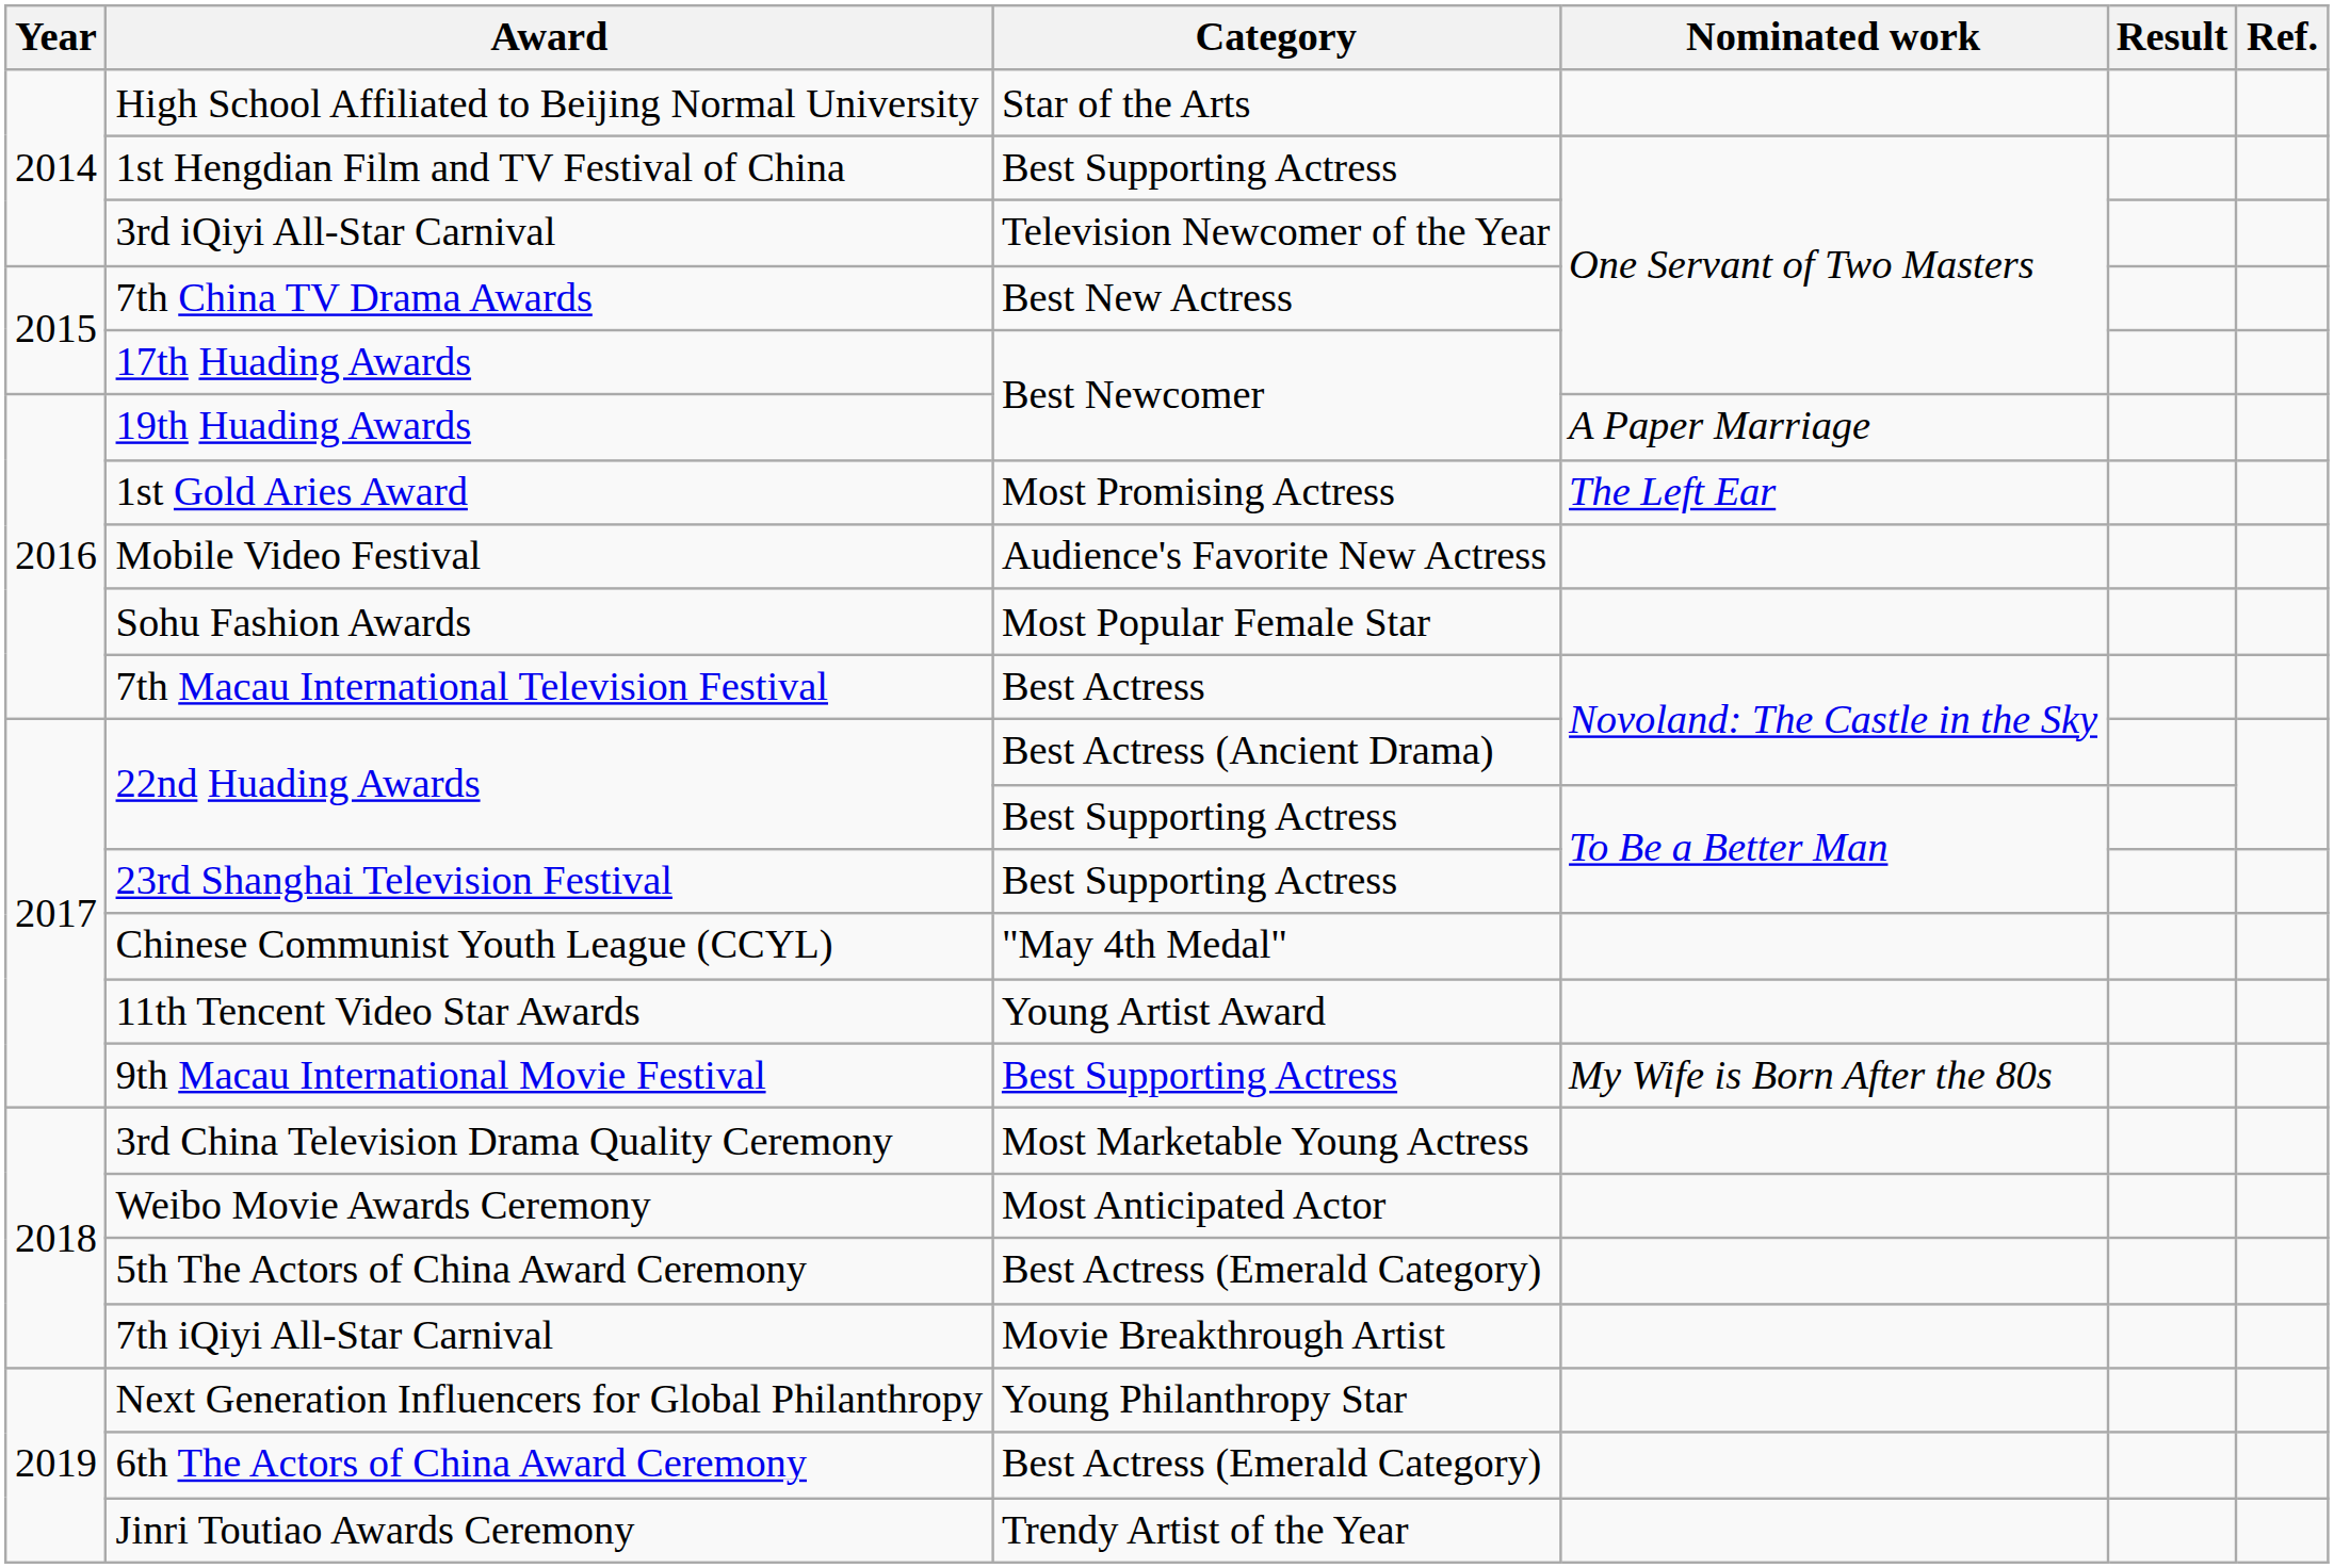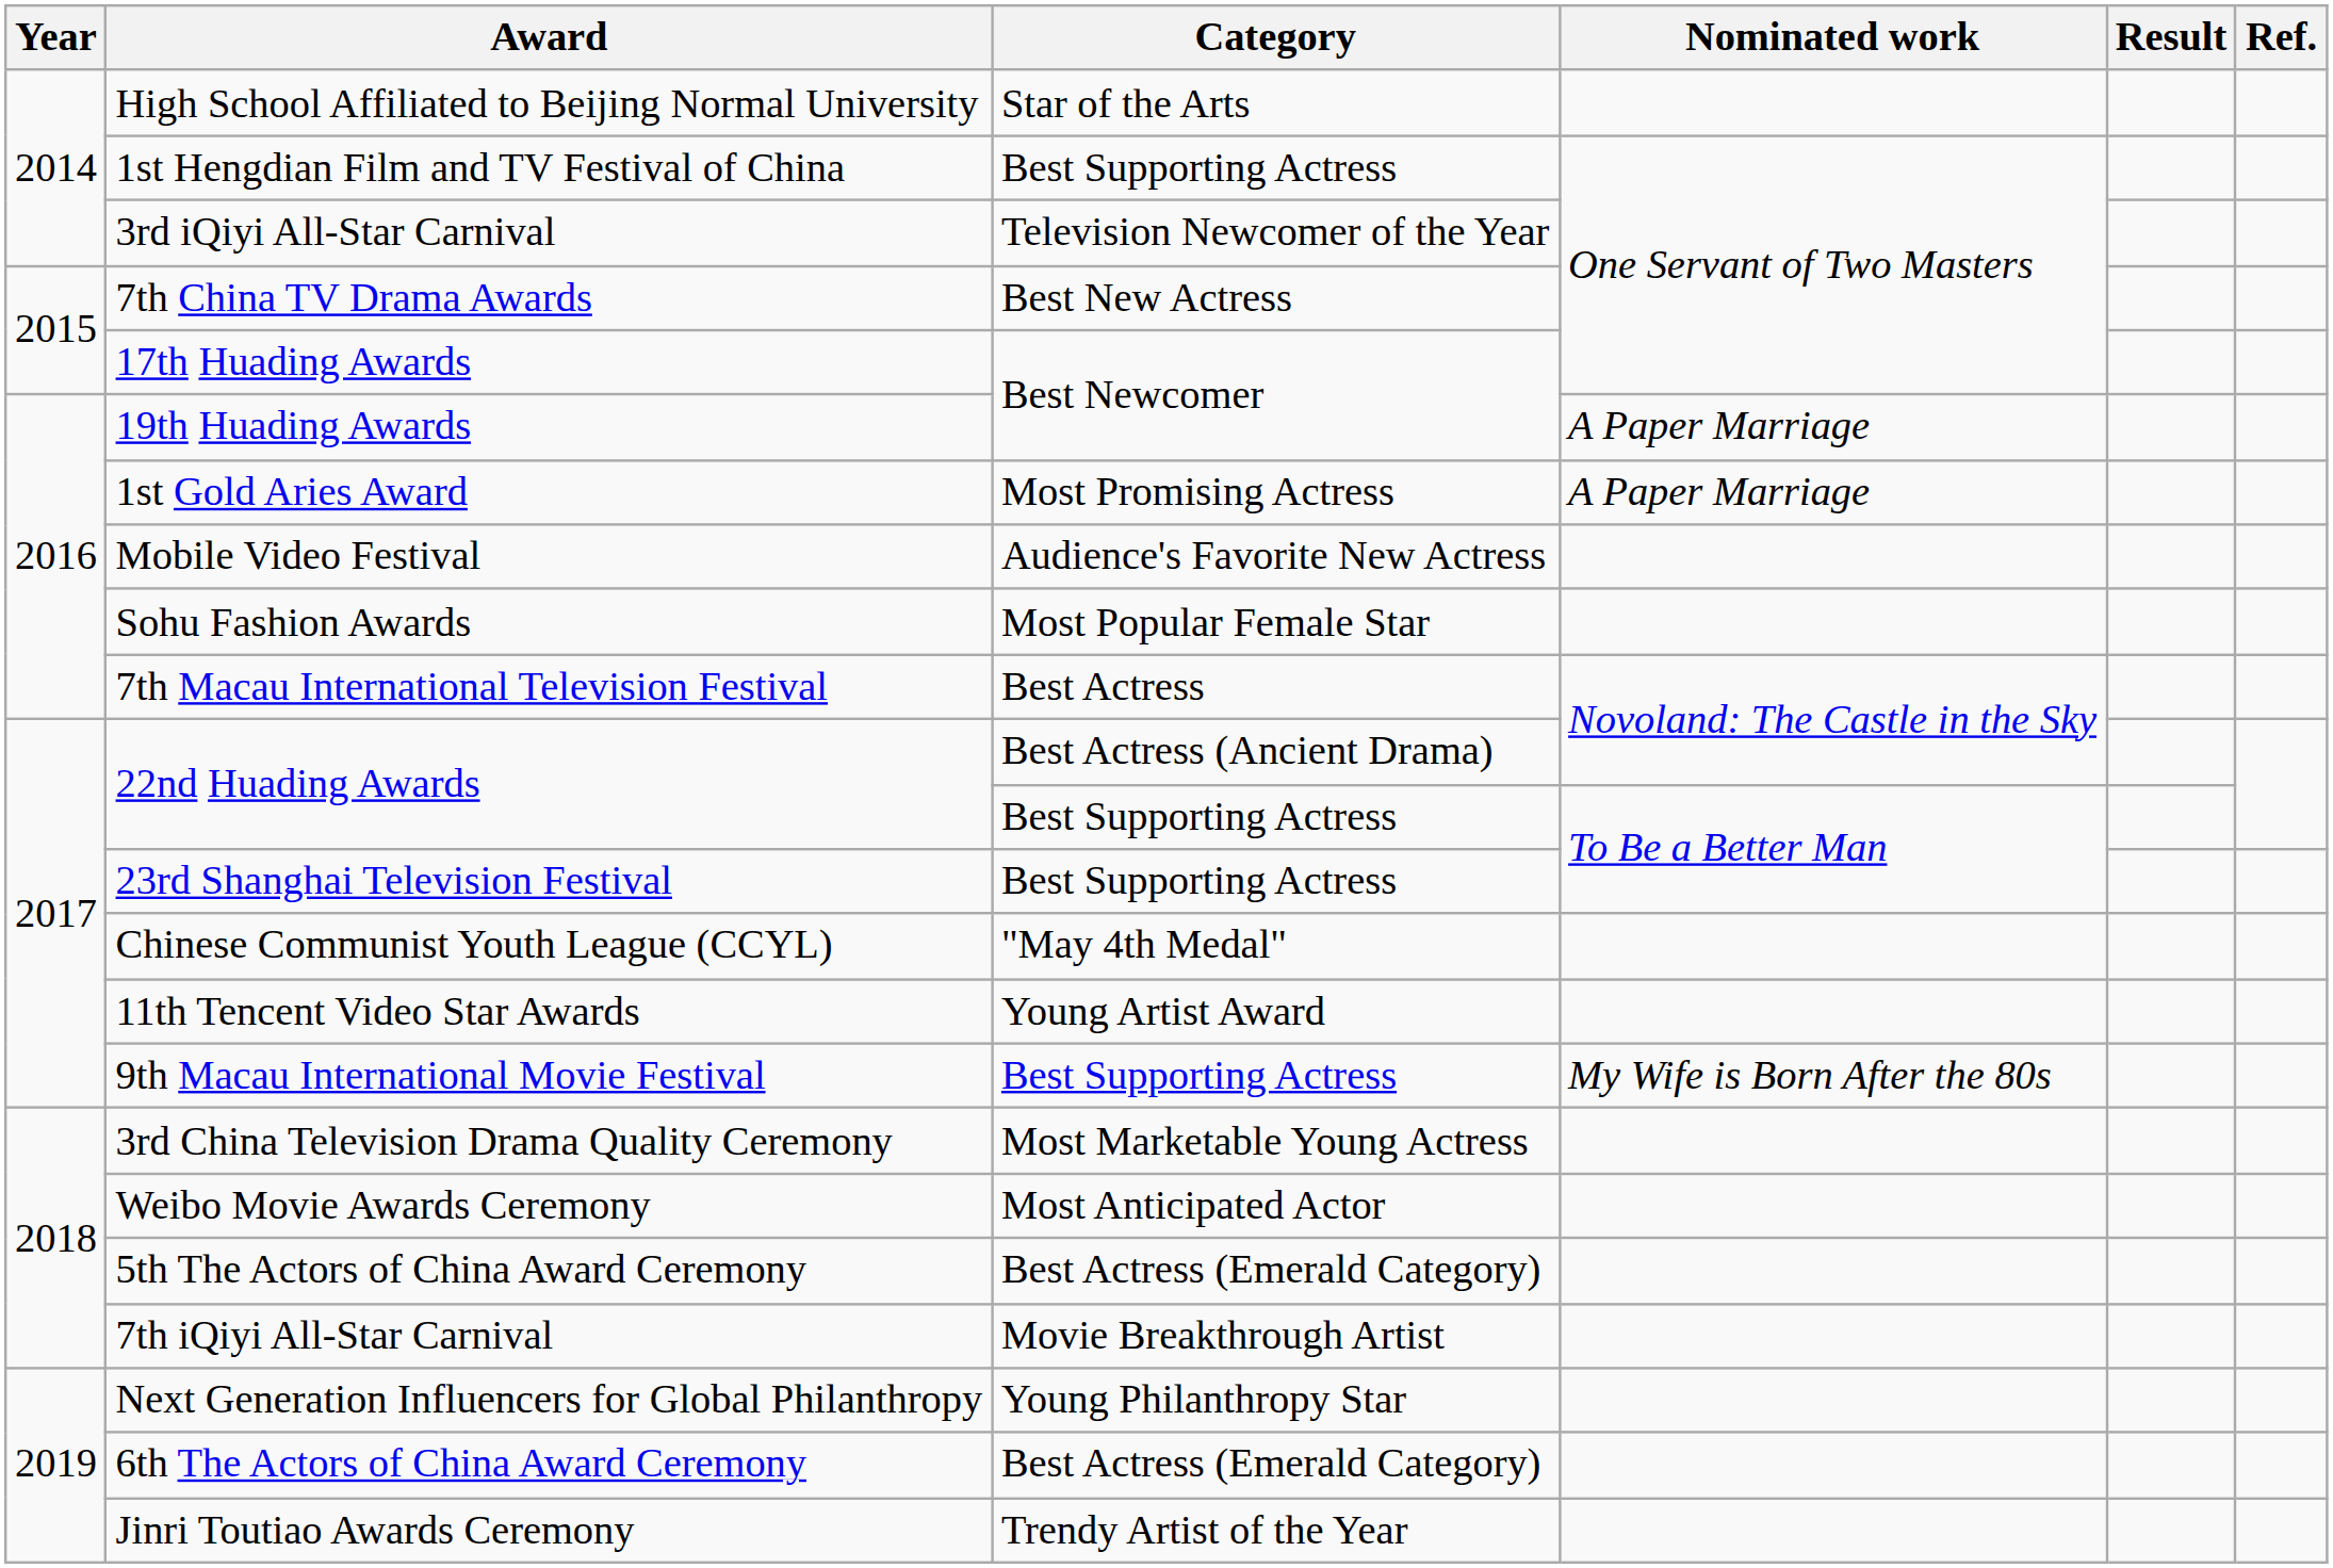 <table class="wikitable">
 <tr>
 <th>Year</th>
 <th>Award</th>
 <th>Category</th>
 <th>Nominated work</th>
 <th>Result</th>
 <th>Ref.</th>
 </tr>
 <tr>
 <td rowspan=3>2014</td>
 <td>High School Affiliated to Beijing Normal University</td>
 <td>Star of the Arts</td>
 <td></td>
 <td></td>
 <td></td>
 </tr>
 <tr>
 <td>1st Hengdian Film and TV Festival of China</td>
 <td>Best Supporting Actress</td>
 <td rowspan=4><em>One Servant of Two Masters</em></td>
 <td></td>
 <td></td>
 </tr>
 <tr>
 <td>3rd iQiyi All-Star Carnival</td>
 <td>Television Newcomer of the Year</td>
 <td></td>
 <td></td>
 </tr>
 <tr>
 <td rowspan=2>2015</td>
 <td>7th <a href='#'>China TV Drama Awards</a></td>
 <td>Best New Actress</td>
 <td></td>
 <td></td>
 </tr>
 <tr>
 <td><a href='#'>17th</a> <a href='#'>Huading Awards</a></td>
 <td rowspan=2>Best Newcomer</td>
 <td></td>
 <td></td>
 </tr>
 <tr>
 <td rowspan=5>2016</td>
 <td><a href='#'>19th</a> <a href='#'>Huading Awards</a></td>
 <td><em>A Paper Marriage</em></td>
 <td></td>
 <td></td>
 </tr>
 <tr>
 <td>1st <a href='#'>Gold Aries Award</a></td>
 <td>Most Promising Actress</td>
-<td><em><a href='#'>The Left Ear</a></em></td>
+<td><em>A Paper Marriage</em></td>
 <td></td>
 <td></td>
 </tr>
 <tr>
 <td>Mobile Video Festival</td>
 <td>Audience's Favorite New Actress</td>
 <td></td>
 <td></td>
 <td></td>
 </tr>
 <tr>
 <td>Sohu Fashion Awards</td>
 <td>Most Popular Female Star</td>
 <td></td>
 <td></td>
 <td></td>
 </tr>
 <tr>
 <td>7th <a href='#'>Macau International Television Festival</a></td>
 <td>Best Actress</td>
 <td rowspan=2><em><a href='#'>Novoland: The Castle in the Sky</a></em></td>
 <td></td>
 <td></td>
 </tr>
 <tr>
 <td rowspan=6>2017</td>
 <td rowspan=2><a href='#'>22nd</a> <a href='#'>Huading Awards</a></td>
 <td>Best Actress (Ancient Drama)</td>
 <td></td>
 <td rowspan=2></td>
 </tr>
 <tr>
 <td>Best Supporting Actress</td>
 <td rowspan=2><em><a href='#'>To Be a Better Man</a></em></td>
 <td></td>
 </tr>
 <tr>
 <td><a href='#'>23rd Shanghai Television Festival</a></td>
 <td>Best Supporting Actress</td>
 <td></td>
 <td></td>
 </tr>
 <tr>
 <td>Chinese Communist Youth League (CCYL)</td>
 <td>"May 4th Medal"</td>
 <td></td>
 <td></td>
 <td></td>
 </tr>
 <tr>
 <td>11th Tencent Video Star Awards</td>
 <td>Young Artist Award</td>
 <td></td>
 <td></td>
 <td></td>
 </tr>
 <tr>
 <td>9th <a href='#'>Macau International Movie Festival</a></td>
 <td><a href='#'>Best Supporting Actress</a></td>
 <td><em>My Wife is Born After the 80s</em></td>
 <td></td>
 <td></td>
 </tr>
 <tr>
 <td rowspan=4>2018</td>
 <td>3rd China Television Drama Quality Ceremony</td>
 <td>Most Marketable Young Actress</td>
 <td></td>
 <td></td>
 <td></td>
 </tr>
 <tr>
 <td>Weibo Movie Awards Ceremony</td>
 <td>Most Anticipated Actor</td>
 <td></td>
 <td></td>
 <td></td>
 </tr>
 <tr>
 <td>5th The Actors of China Award Ceremony</td>
 <td>Best Actress (Emerald Category)</td>
 <td></td>
 <td></td>
 <td></td>
 </tr>
 <tr>
 <td>7th iQiyi All-Star Carnival</td>
 <td>Movie Breakthrough Artist</td>
 <td></td>
 <td></td>
 <td></td>
 </tr>
 <tr>
 <td rowspan=3>2019</td>
 <td>Next Generation Influencers for Global Philanthropy</td>
 <td>Young Philanthropy Star</td>
 <td></td>
 <td></td>
 <td></td>
 </tr>
 <tr>
 <td>6th <a href='#'>The Actors of China Award Ceremony</a></td>
 <td>Best Actress (Emerald Category)</td>
 <td></td>
 <td></td>
 <td></td>
 </tr>
 <tr>
 <td>Jinri Toutiao Awards Ceremony</td>
 <td>Trendy Artist of the Year</td>
 <td></td>
 <td></td>
 <td></td>
 </tr>
 </table>
